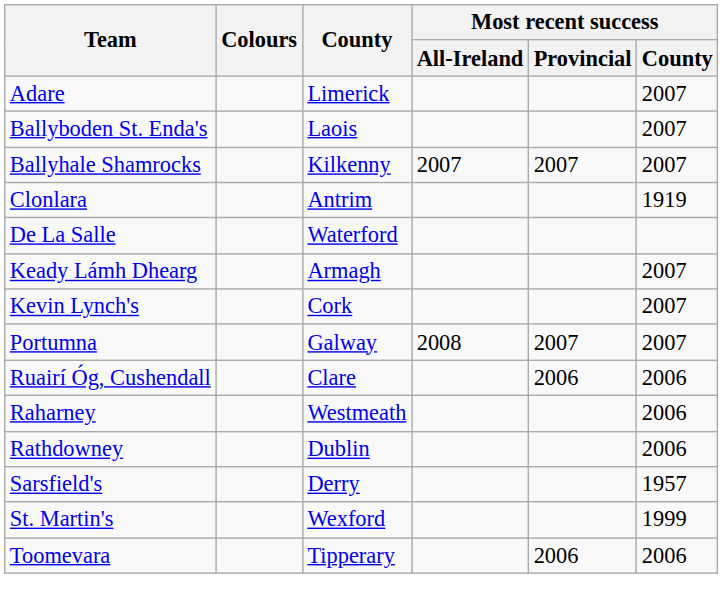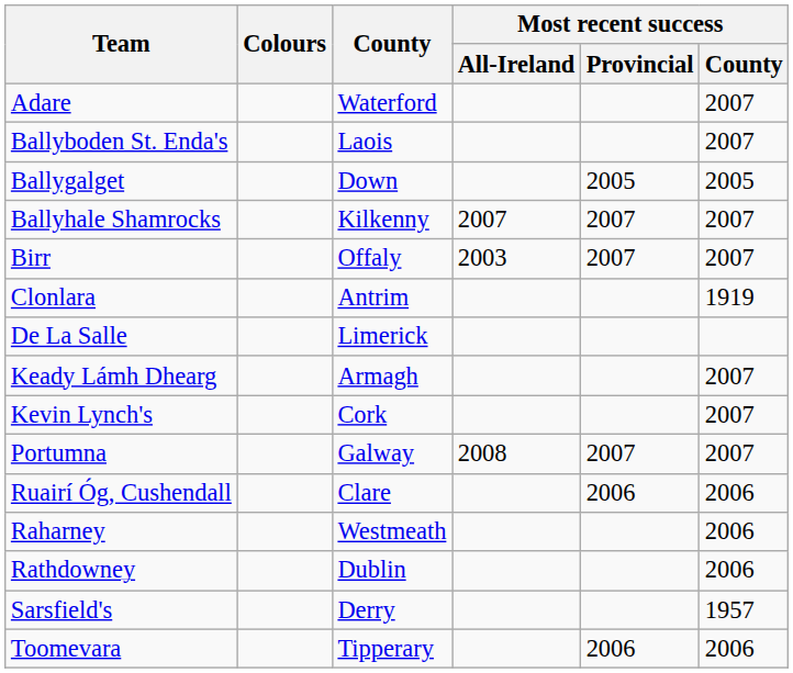 <table class="wikitable">
 <tr>
 <th rowspan="2">Team</th>
 <th rowspan="2">Colours</th>
 <th rowspan="2">County</th>
 <th colspan="3">Most recent success</th>
 </tr>
 <tr>
 <th>All-Ireland</th>
 <th>Provincial</th>
 <th>County</th>
 </tr>
 <tr>
 <td><a href='#'>Adare</a></td>
 <td></td>
-<td><a href='#'>Limerick</a></td>
+<td><a href='#'>Waterford</a></td>
 <td></td>
 <td></td>
 <td>2007</td>
 </tr>
 <tr>
 <td><a href='#'>Ballyboden St. Enda's</a></td>
 <td></td>
 <td><a href='#'>Laois</a></td>
 <td></td>
 <td></td>
 <td>2007</td>
 </tr>
 <tr>
+<td><a href='#'>Ballygalget</a></td>
+<td></td>
+<td><a href='#'>Down</a></td>
+<td></td>
+<td>2005</td>
+<td>2005</td>
+</tr>
+<tr>
 <td><a href='#'>Ballyhale Shamrocks</a></td>
 <td></td>
 <td><a href='#'>Kilkenny</a></td>
 <td>2007</td>
+<td>2007</td>
+<td>2007</td>
+</tr>
+<tr>
+<td><a href='#'>Birr</a></td>
+<td></td>
+<td><a href='#'>Offaly</a></td>
+<td>2003</td>
 <td>2007</td>
 <td>2007</td>
 </tr>
 <tr>
 <td><a href='#'>Clonlara</a></td>
 <td></td>
 <td><a href='#'>Antrim</a></td>
 <td></td>
 <td></td>
 <td>1919</td>
 </tr>
 <tr>
 <td><a href='#'>De La Salle</a></td>
 <td></td>
-<td><a href='#'>Waterford</a></td>
+<td><a href='#'>Limerick</a></td>
 <td></td>
 <td></td>
 <td></td>
 </tr>
 <tr>
 <td><a href='#'>Keady Lámh Dhearg</a></td>
 <td></td>
 <td><a href='#'>Armagh</a></td>
 <td></td>
 <td></td>
 <td>2007</td>
 </tr>
 <tr>
 <td><a href='#'>Kevin Lynch's</a></td>
 <td></td>
 <td><a href='#'>Cork</a></td>
 <td></td>
 <td></td>
 <td>2007</td>
 </tr>
 <tr>
 <td><a href='#'>Portumna</a></td>
 <td></td>
 <td><a href='#'>Galway</a></td>
 <td>2008</td>
 <td>2007</td>
 <td>2007</td>
 </tr>
 <tr>
 <td><a href='#'>Ruairí Óg, Cushendall</a></td>
 <td></td>
 <td><a href='#'>Clare</a></td>
 <td></td>
 <td>2006</td>
 <td>2006</td>
 </tr>
 <tr>
 <td><a href='#'>Raharney</a></td>
 <td></td>
 <td><a href='#'>Westmeath</a></td>
 <td></td>
 <td></td>
 <td>2006</td>
 </tr>
 <tr>
 <td><a href='#'>Rathdowney</a></td>
 <td></td>
 <td><a href='#'>Dublin</a></td>
 <td></td>
 <td></td>
 <td>2006</td>
 </tr>
 <tr>
 <td><a href='#'>Sarsfield's</a></td>
 <td></td>
 <td><a href='#'>Derry</a></td>
 <td></td>
 <td></td>
 <td>1957</td>
 </tr>
 <tr>
-<td><a href='#'>St. Martin's</a></td>
-<td></td>
-<td><a href='#'>Wexford</a></td>
-<td></td>
-<td></td>
-<td>1999</td>
-</tr>
-<tr>
 <td><a href='#'>Toomevara</a></td>
 <td></td>
 <td><a href='#'>Tipperary</a></td>
 <td></td>
 <td>2006</td>
 <td>2006</td>
 </tr>
 </table>
